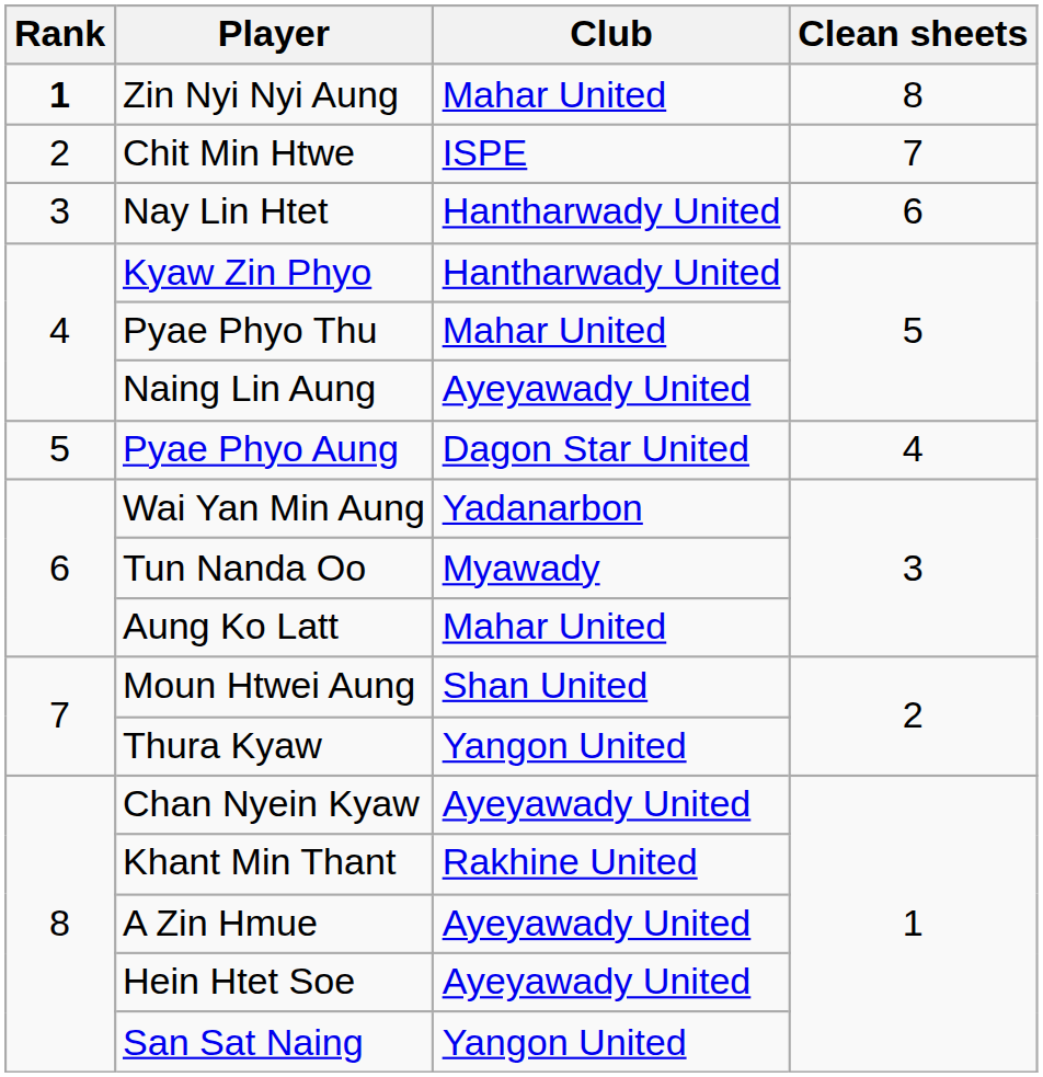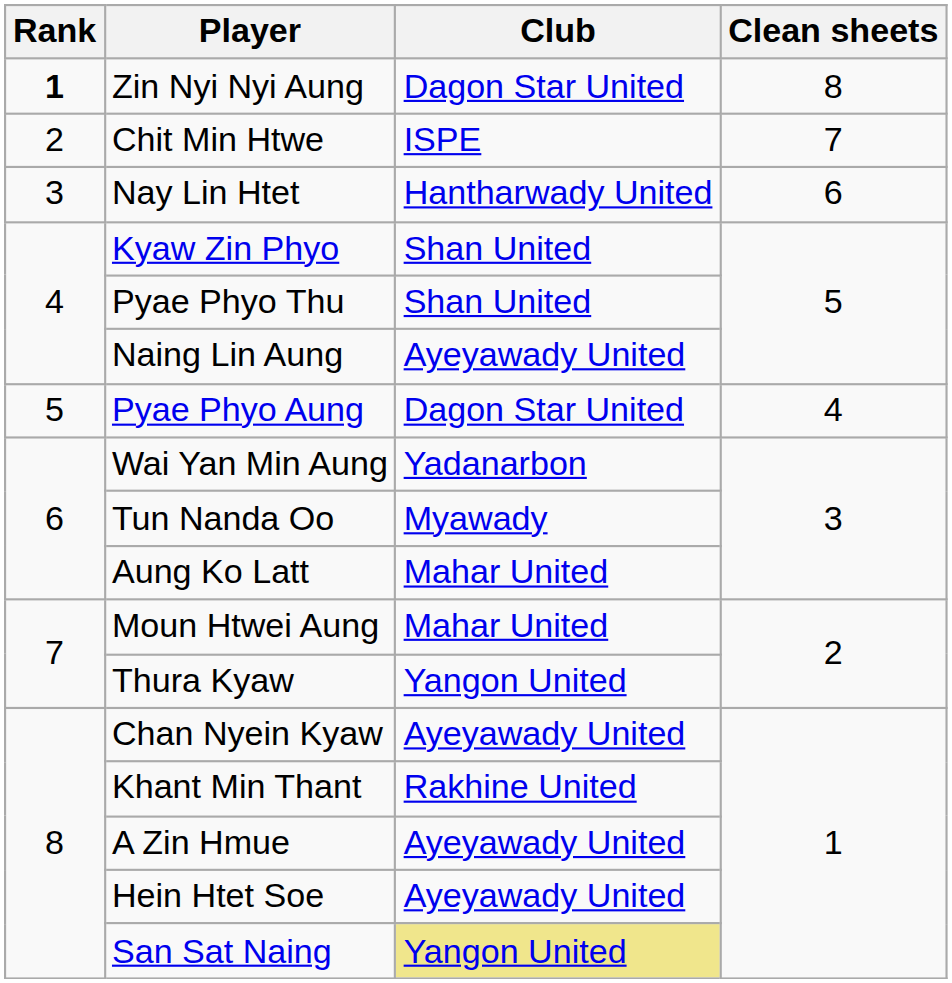 <table class="wikitable" style="text-align:center">
 <tr>
 <th>Rank</th>
 <th>Player</th>
 <th>Club</th>
 <th>Clean sheets</th>
 </tr>
 <tr>
 <td><strong>1</strong></td>
 <td align="left"> Zin Nyi Nyi Aung</td>
-<td align="left"><a href='#'>Mahar United</a></td>
+<td align="left"><a href='#'>Dagon Star United</a></td>
 <td>8</td>
 </tr>
 <tr>
 <td>2</td>
 <td align="left"> Chit Min Htwe</td>
 <td align="left"><a href='#'>ISPE</a></td>
 <td>7</td>
 </tr>
 <tr>
 <td>3</td>
 <td align="left"> Nay Lin Htet</td>
 <td align="left"><a href='#'>Hantharwady United</a></td>
 <td>6</td>
 </tr>
 <tr>
 <td rowspan="3">4</td>
 <td align="left"> <a href='#'>Kyaw Zin Phyo</a></td>
-<td align="left"><a href='#'>Hantharwady United</a></td>
+<td align="left"><a href='#'>Shan United</a></td>
 <td rowspan="3">5</td>
 </tr>
 <tr>
 <td align="left"> Pyae Phyo Thu</td>
-<td align="left"><a href='#'>Mahar United</a></td>
+<td align="left"><a href='#'>Shan United</a></td>
 </tr>
 <tr>
 <td align="left"> Naing Lin Aung</td>
 <td align="left"><a href='#'>Ayeyawady United</a></td>
 </tr>
 <tr>
 <td>5</td>
 <td align="left"> <a href='#'>Pyae Phyo Aung</a></td>
 <td align="left"><a href='#'>Dagon Star United</a></td>
 <td>4</td>
 </tr>
 <tr>
 <td rowspan="3">6</td>
 <td align="left"> Wai Yan Min Aung</td>
 <td align="left"><a href='#'>Yadanarbon</a></td>
 <td rowspan="3">3</td>
 </tr>
 <tr>
 <td align="left"> Tun Nanda Oo</td>
 <td align="left"><a href='#'>Myawady</a></td>
 </tr>
 <tr>
 <td align="left"> Aung Ko Latt</td>
 <td align="left"><a href='#'>Mahar United</a></td>
 </tr>
 <tr>
 <td rowspan="2">7</td>
 <td align="left"> Moun Htwei Aung</td>
-<td align="left"><a href='#'>Shan United</a></td>
+<td align="left"><a href='#'>Mahar United</a></td>
 <td rowspan="2">2</td>
 </tr>
 <tr>
 <td align="left"> Thura Kyaw</td>
 <td align="left"><a href='#'>Yangon United</a></td>
 </tr>
 <tr>
 <td rowspan="5">8</td>
 <td align="left"> Chan Nyein Kyaw</td>
 <td align="left"><a href='#'>Ayeyawady United</a></td>
 <td rowspan="5">1</td>
 </tr>
 <tr>
 <td align="left"> Khant Min Thant</td>
 <td align="left"><a href='#'>Rakhine United</a></td>
 </tr>
 <tr>
 <td align="left"> A Zin Hmue</td>
 <td align="left"><a href='#'>Ayeyawady United</a></td>
 </tr>
 <tr>
 <td align="left"> Hein Htet Soe</td>
 <td align="left"><a href='#'>Ayeyawady United</a></td>
 </tr>
 <tr>
 <td align="left"> <a href='#'>San Sat Naing</a></td>
-<td align="left"><a href='#'>Yangon United</a></td>
+<td align="left" style="background: khaki;"><a href='#'>Yangon United</a></td>
 </tr>
 </table>
